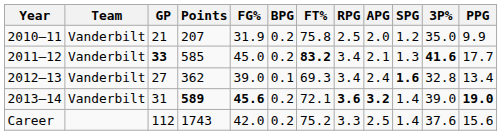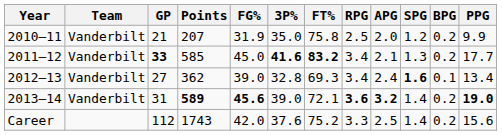 <table class="wikitable">
 <tr>
 <th>Year</th>
 <th>Team</th>
 <th>GP</th>
 <th>Points</th>
 <th>FG%</th>
-<th>BPG</th>
+<th>3P%</th>
 <th>FT%</th>
 <th>RPG</th>
 <th>APG</th>
 <th>SPG</th>
-<th>3P%</th>
+<th>BPG</th>
 <th>PPG</th>
 </tr>
 <tr>
 <td>2010–11</td>
 <td>Vanderbilt</td>
 <td>21</td>
 <td>207</td>
 <td>31.9</td>
-<td>0.2</td>
+<td>35.0</td>
 <td>75.8</td>
 <td>2.5</td>
 <td>2.0</td>
 <td>1.2</td>
-<td>35.0</td>
+<td>0.2</td>
 <td>9.9</td>
 </tr>
 <tr>
 <td>2011–12</td>
 <td>Vanderbilt</td>
 <td><strong>33</strong></td>
 <td>585</td>
 <td>45.0</td>
-<td>0.2</td>
+<td><strong>41.6</strong></td>
 <td><strong>83.2</strong></td>
 <td>3.4</td>
 <td>2.1</td>
 <td>1.3</td>
-<td><strong>41.6</strong></td>
+<td>0.2</td>
 <td>17.7</td>
 </tr>
 <tr>
 <td>2012–13</td>
 <td>Vanderbilt</td>
 <td>27</td>
 <td>362</td>
 <td>39.0</td>
-<td>0.1</td>
+<td>32.8</td>
 <td>69.3</td>
 <td>3.4</td>
 <td>2.4</td>
 <td><strong>1.6</strong></td>
-<td>32.8</td>
+<td>0.1</td>
 <td>13.4</td>
 </tr>
 <tr>
 <td>2013–14</td>
 <td>Vanderbilt</td>
 <td>31</td>
 <td><strong>589</strong></td>
 <td><strong>45.6</strong></td>
-<td>0.2</td>
+<td>39.0</td>
 <td>72.1</td>
 <td><strong>3.6</strong></td>
 <td><strong>3.2</strong></td>
 <td>1.4</td>
-<td>39.0</td>
+<td>0.2</td>
 <td><strong>19.0</strong></td>
 </tr>
 <tr>
 <td>Career</td>
 <td></td>
 <td>112</td>
 <td>1743</td>
 <td>42.0</td>
-<td>0.2</td>
+<td>37.6</td>
 <td>75.2</td>
 <td>3.3</td>
 <td>2.5</td>
 <td>1.4</td>
-<td>37.6</td>
+<td>0.2</td>
 <td>15.6</td>
 </tr>
 </table>
